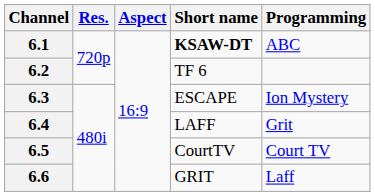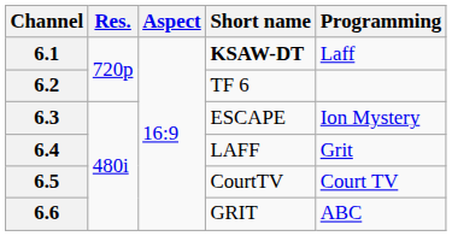 <table class="wikitable">
 <tr>
 <th>Channel</th>
 <th><a href='#'>Res.</a></th>
 <th><a href='#'>Aspect</a></th>
 <th>Short name</th>
 <th>Programming</th>
 </tr>
 <tr>
 <th scope = "row">6.1</th>
 <td rowspan=2><a href='#'>720p</a></td>
 <td rowspan="6"><a href='#'>16:9</a></td>
 <td><strong>KSAW-DT</strong></td>
-<td><a href='#'>ABC</a></td>
+<td><a href='#'>Laff</a></td>
 </tr>
 <tr>
 <th scope = "row">6.2</th>
 <td>TF 6</td>
 <td></td>
 </tr>
 <tr>
 <th scope = "row">6.3</th>
 <td rowspan=4><a href='#'>480i</a></td>
 <td>ESCAPE</td>
 <td><a href='#'>Ion Mystery</a></td>
 </tr>
 <tr>
 <th scope = "row">6.4</th>
 <td>LAFF</td>
 <td><a href='#'>Grit</a></td>
 </tr>
 <tr>
 <th scope = "row">6.5</th>
 <td>CourtTV</td>
 <td><a href='#'>Court TV</a></td>
 </tr>
 <tr>
 <th scope = "row">6.6</th>
 <td>GRIT</td>
-<td><a href='#'>Laff</a></td>
+<td><a href='#'>ABC</a></td>
 </tr>
 </table>
